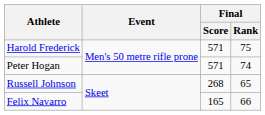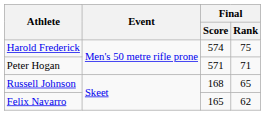 <table class="wikitable" style="font-size:90%">
 <tr>
 <th rowspan="2">Athlete</th>
 <th rowspan="2">Event</th>
 <th colspan="2">Final</th>
 </tr>
 <tr>
 <th>Score</th>
 <th>Rank</th>
 </tr>
 <tr>
 <td rowspan=1><a href='#'>Harold Frederick</a></td>
 <td rowspan=2><a href='#'>Men's 50 metre rifle prone</a></td>
-<td align="center">571</td>
+<td align="center">574</td>
 <td align="center">75</td>
 </tr>
 <tr>
 <td rowspan=1>Peter Hogan</td>
 <td align="center">571</td>
-<td align="center">74</td>
+<td align="center">71</td>
 </tr>
 <tr>
 <td rowspan=1><a href='#'>Russell Johnson</a></td>
 <td rowspan=2><a href='#'>Skeet</a></td>
-<td align="center">268</td>
+<td align="center">168</td>
 <td align="center">65</td>
 </tr>
 <tr>
 <td rowspan=1><a href='#'>Felix Navarro</a></td>
 <td align="center">165</td>
-<td align="center">66</td>
+<td align="center">62</td>
 </tr>
 </table>
